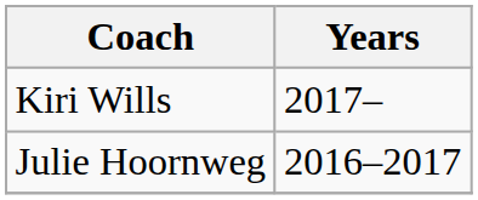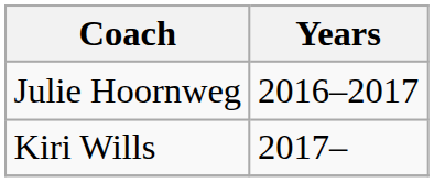 <table class="wikitable collapsible">
 <tr>
 <th>Coach</th>
 <th>Years</th>
 </tr>
 <tr>
+<td>Julie Hoornweg</td>
+<td>2016–2017</td>
+</tr>
+<tr>
 <td>Kiri Wills</td>
 <td>2017–</td>
 </tr>
 <tr>
-<td>Julie Hoornweg</td>
-<td>2016–2017</td>
-</tr>
-<tr>
 </tr>
 </table>
